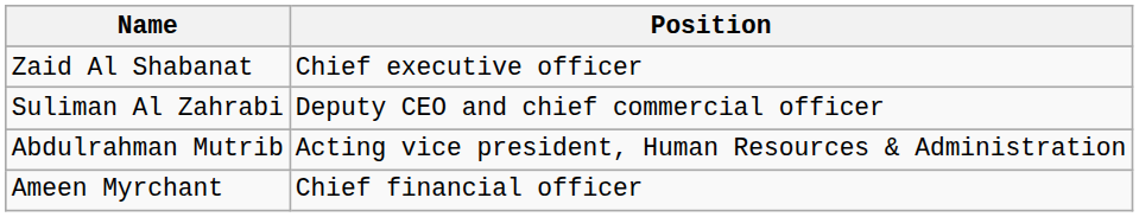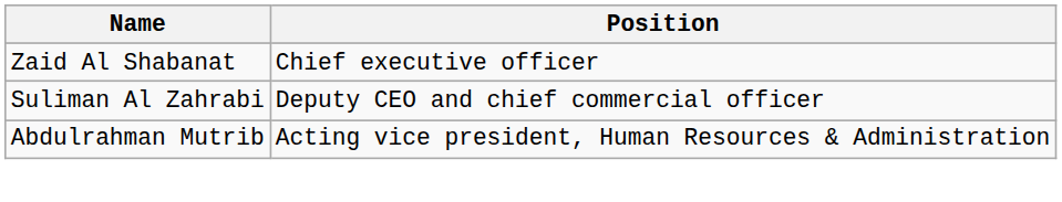 <table class="wikitable">
 <tr>
 <th>Name</th>
 <th>Position</th>
 </tr>
 <tr>
 <td>Zaid Al Shabanat</td>
 <td>Chief executive officer</td>
 </tr>
 <tr>
 <td>Suliman Al Zahrabi</td>
 <td>Deputy CEO and chief commercial officer</td>
 </tr>
 <tr>
 <td>Abdulrahman Mutrib</td>
 <td>Acting vice president, Human Resources & Administration</td>
 </tr>
-<tr>
-<td>Ameen Myrchant</td>
-<td>Chief financial officer</td>
-</tr>
 </table>
